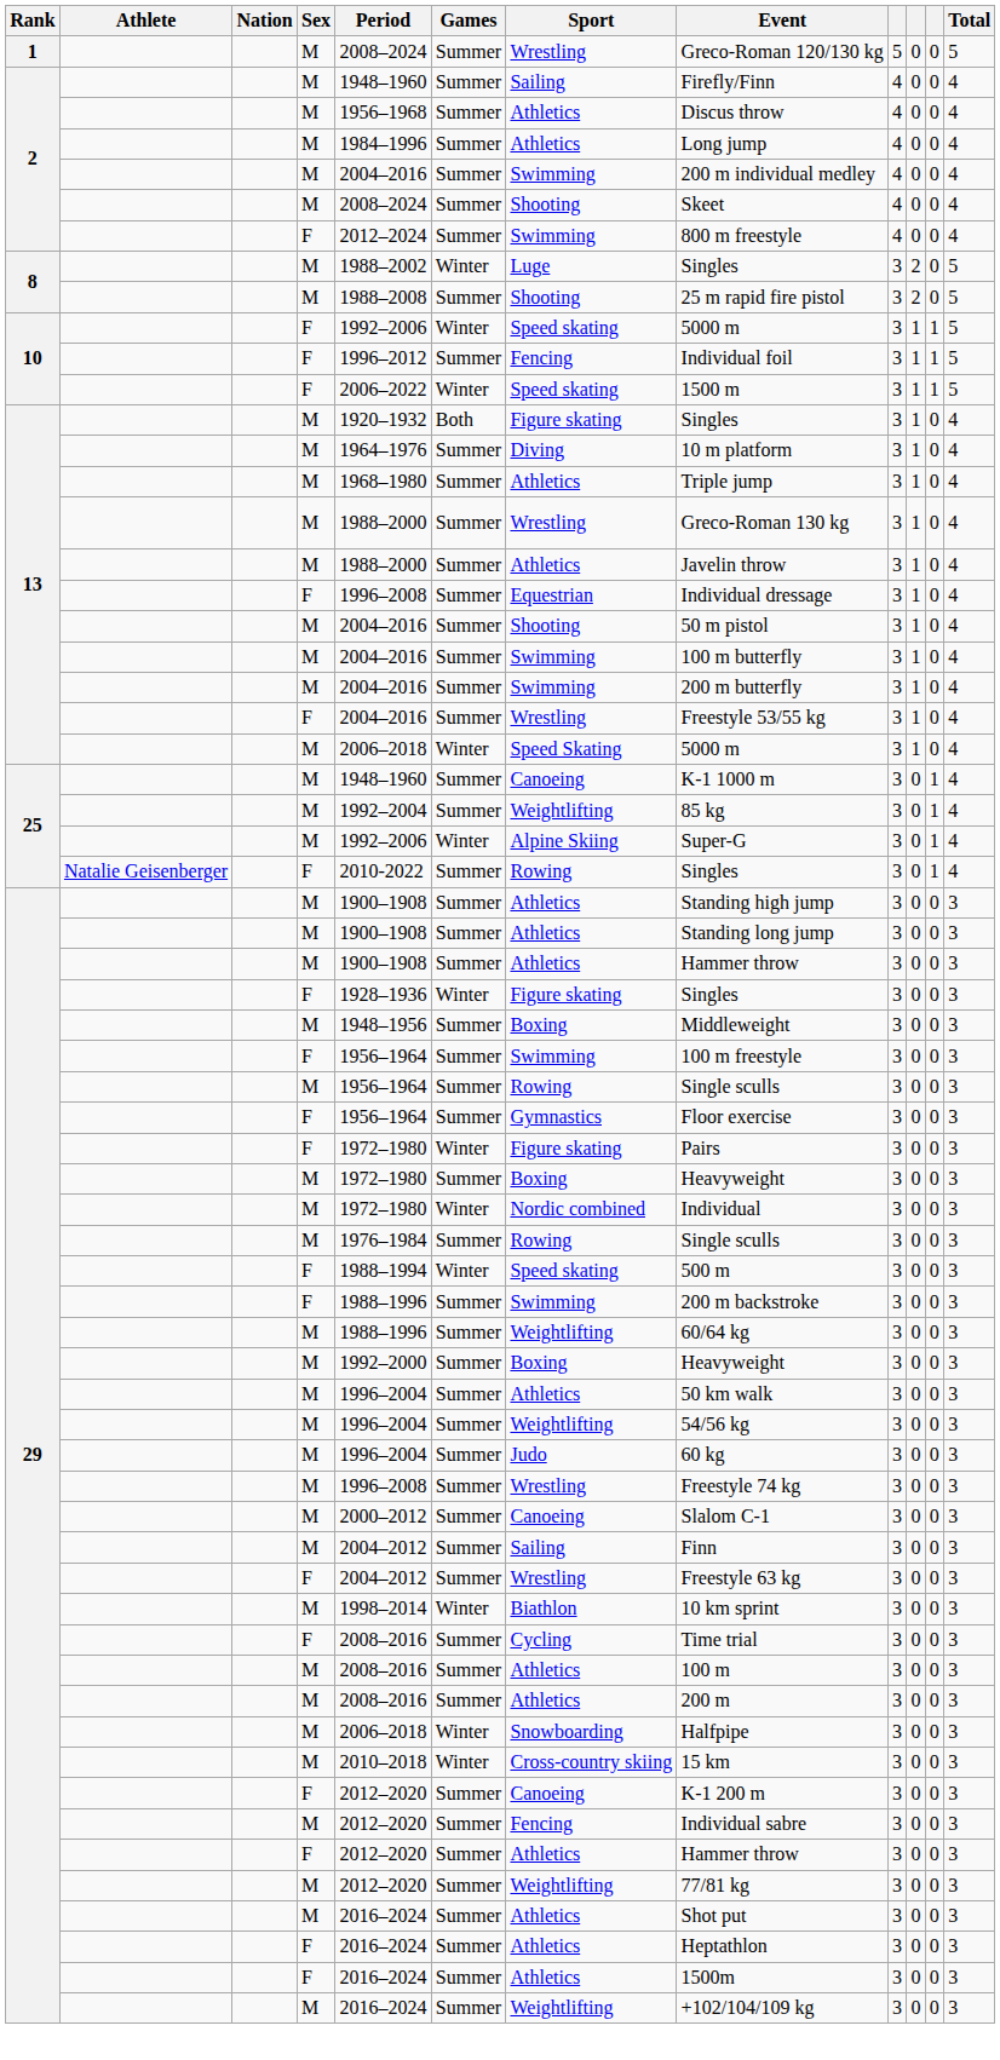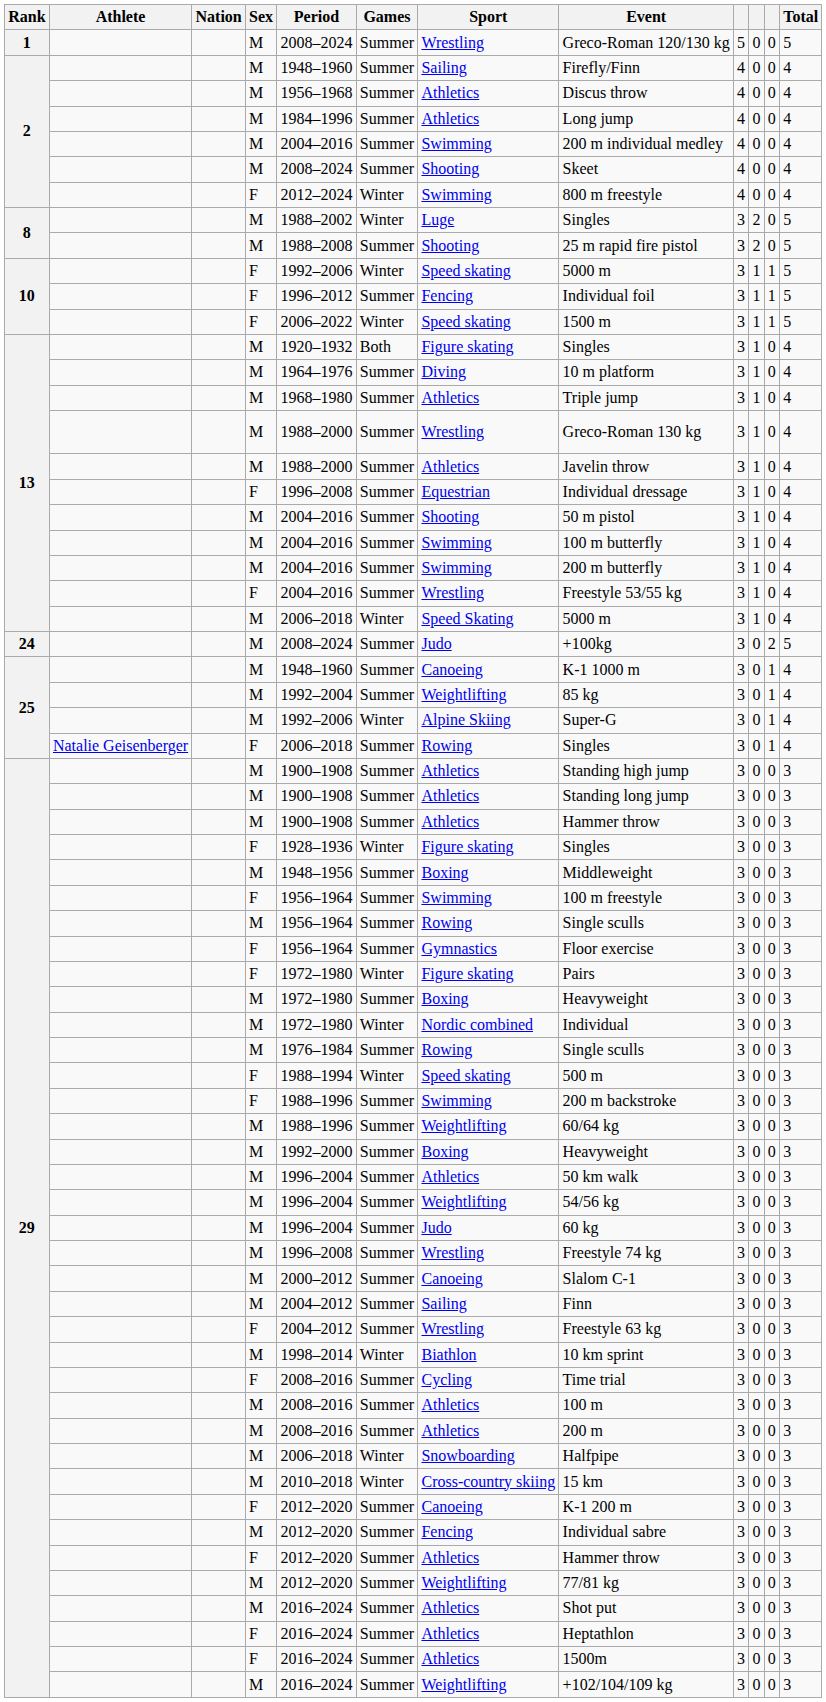 <table class="wikitable sortable">
 <tr>
 <th>Rank</th>
 <th>Athlete</th>
 <th>Nation</th>
 <th>Sex</th>
 <th>Period</th>
 <th>Games</th>
 <th>Sport</th>
 <th>Event</th>
 <th></th>
 <th></th>
 <th></th>
 <th>Total</th>
 </tr>
 <tr>
 <th rowspan="1">1</th>
 <td align=left></td>
 <td align=left></td>
 <td>M</td>
 <td>2008–2024</td>
 <td>Summer</td>
 <td><a href='#'>Wrestling</a></td>
 <td>Greco-Roman 120/130 kg</td>
 <td>5</td>
 <td>0</td>
 <td>0</td>
 <td>5</td>
 </tr>
 <tr>
 <th rowspan="6">2</th>
 <td align=left></td>
 <td align=left></td>
 <td>M</td>
 <td>1948–1960</td>
 <td>Summer</td>
 <td><a href='#'>Sailing</a></td>
 <td>Firefly/Finn</td>
 <td>4</td>
 <td>0</td>
 <td>0</td>
 <td>4</td>
 </tr>
 <tr>
 <td align=left></td>
 <td align=left></td>
 <td>M</td>
 <td>1956–1968</td>
 <td>Summer</td>
 <td><a href='#'>Athletics</a></td>
 <td>Discus throw</td>
 <td>4</td>
 <td>0</td>
 <td>0</td>
 <td>4</td>
 </tr>
 <tr>
 <td align=left></td>
 <td align=left></td>
 <td>M</td>
 <td>1984–1996</td>
 <td>Summer</td>
 <td><a href='#'>Athletics</a></td>
 <td>Long jump</td>
 <td>4</td>
 <td>0</td>
 <td>0</td>
 <td>4</td>
 </tr>
 <tr>
 <td align=left></td>
 <td align=left></td>
 <td>M</td>
 <td>2004–2016</td>
 <td>Summer</td>
 <td><a href='#'>Swimming</a></td>
 <td>200 m individual medley</td>
 <td>4</td>
 <td>0</td>
 <td>0</td>
 <td>4</td>
 </tr>
 <tr>
 <td align=left></td>
 <td align=left></td>
 <td>M</td>
 <td>2008–2024</td>
 <td>Summer</td>
 <td><a href='#'>Shooting</a></td>
 <td>Skeet</td>
 <td>4</td>
 <td>0</td>
 <td>0</td>
 <td>4</td>
 </tr>
 <tr>
 <td align=left></td>
 <td align=left></td>
 <td>F</td>
 <td>2012–2024</td>
-<td>Summer</td>
+<td>Winter</td>
 <td><a href='#'>Swimming</a></td>
 <td>800 m freestyle</td>
 <td>4</td>
 <td>0</td>
 <td>0</td>
 <td>4</td>
 </tr>
 <tr>
 <th rowspan=2>8</th>
 <td align=left></td>
 <td align=left><br></td>
 <td>M</td>
 <td>1988–2002</td>
 <td>Winter</td>
 <td><a href='#'>Luge</a></td>
 <td>Singles</td>
 <td>3</td>
 <td>2</td>
 <td>0</td>
 <td>5</td>
 </tr>
 <tr>
 <td align=left></td>
 <td align=left><br></td>
 <td>M</td>
 <td>1988–2008</td>
 <td>Summer</td>
 <td><a href='#'>Shooting</a></td>
 <td>25 m rapid fire pistol</td>
 <td>3</td>
 <td>2</td>
 <td>0</td>
 <td>5</td>
 </tr>
 <tr>
 <th rowspan=3>10</th>
 <td align=left></td>
 <td align=left></td>
 <td>F</td>
 <td>1992–2006</td>
 <td>Winter</td>
 <td><a href='#'>Speed skating</a></td>
 <td>5000 m</td>
 <td>3</td>
 <td>1</td>
 <td>1</td>
 <td>5</td>
 </tr>
 <tr>
 <td align=left></td>
 <td align=left></td>
 <td>F</td>
 <td>1996–2012</td>
 <td>Summer</td>
 <td><a href='#'>Fencing</a></td>
 <td>Individual foil</td>
 <td>3</td>
 <td>1</td>
 <td>1</td>
 <td>5</td>
 </tr>
 <tr>
 <td align=left></td>
 <td align=left></td>
 <td>F</td>
 <td>2006–2022</td>
 <td>Winter</td>
 <td><a href='#'>Speed skating</a></td>
 <td>1500 m</td>
 <td>3</td>
 <td>1</td>
 <td>1</td>
 <td>5</td>
 </tr>
 <tr>
 <th rowspan="11">13</th>
 <td align=left></td>
 <td align=left></td>
 <td>M</td>
 <td>1920–1932</td>
 <td>Both</td>
 <td><a href='#'>Figure skating</a></td>
 <td>Singles</td>
 <td>3</td>
 <td>1</td>
 <td>0</td>
 <td>4</td>
 </tr>
 <tr>
 <td align=left></td>
 <td align=left></td>
 <td>M</td>
 <td>1964–1976</td>
 <td>Summer</td>
 <td><a href='#'>Diving</a></td>
 <td>10 m platform</td>
 <td>3</td>
 <td>1</td>
 <td>0</td>
 <td>4</td>
 </tr>
 <tr>
 <td align=left></td>
 <td align=left></td>
 <td>M</td>
 <td>1968–1980</td>
 <td>Summer</td>
 <td><a href='#'>Athletics</a></td>
 <td>Triple jump</td>
 <td>3</td>
 <td>1</td>
 <td>0</td>
 <td>4</td>
 </tr>
 <tr>
 <td align=left></td>
 <td align="left"><br><br></td>
 <td>M</td>
 <td>1988–2000</td>
 <td>Summer</td>
 <td><a href='#'>Wrestling</a></td>
 <td>Greco-Roman 130 kg</td>
 <td>3</td>
 <td>1</td>
 <td>0</td>
 <td>4</td>
 </tr>
 <tr>
 <td align=left></td>
 <td align=left><br></td>
 <td>M</td>
 <td>1988–2000</td>
 <td>Summer</td>
 <td><a href='#'>Athletics</a></td>
 <td>Javelin throw</td>
 <td>3</td>
 <td>1</td>
 <td>0</td>
 <td>4</td>
 </tr>
 <tr>
 <td align=left></td>
 <td align=left></td>
 <td>F</td>
 <td>1996–2008</td>
 <td>Summer</td>
 <td><a href='#'>Equestrian</a></td>
 <td>Individual dressage</td>
 <td>3</td>
 <td>1</td>
 <td>0</td>
 <td>4</td>
 </tr>
 <tr>
 <td align=left></td>
 <td align=left></td>
 <td>M</td>
 <td>2004–2016</td>
 <td>Summer</td>
 <td><a href='#'>Shooting</a></td>
 <td>50 m pistol</td>
 <td>3</td>
 <td>1</td>
 <td>0</td>
 <td>4</td>
 </tr>
 <tr>
 <td align=left></td>
 <td align=left></td>
 <td>M</td>
 <td>2004–2016</td>
 <td>Summer</td>
 <td><a href='#'>Swimming</a></td>
 <td>100 m butterfly</td>
 <td>3</td>
 <td>1</td>
 <td>0</td>
 <td>4</td>
 </tr>
 <tr>
 <td align=left></td>
 <td align=left></td>
 <td>M</td>
 <td>2004–2016</td>
 <td>Summer</td>
 <td><a href='#'>Swimming</a></td>
 <td>200 m butterfly</td>
 <td>3</td>
 <td>1</td>
 <td>0</td>
 <td>4</td>
 </tr>
 <tr>
 <td align=left></td>
 <td align=left></td>
 <td>F</td>
 <td>2004–2016</td>
 <td>Summer</td>
 <td><a href='#'>Wrestling</a></td>
 <td>Freestyle 53/55 kg</td>
 <td>3</td>
 <td>1</td>
 <td>0</td>
 <td>4</td>
 </tr>
 <tr>
 <td align=left></td>
 <td align=left></td>
 <td>M</td>
 <td>2006–2018</td>
 <td>Winter</td>
 <td><a href='#'>Speed Skating</a></td>
 <td>5000 m</td>
 <td>3</td>
 <td>1</td>
 <td>0</td>
 <td>4</td>
 </tr>
 <tr>
+<th rowspan=1>24</th>
+<td align=left></td>
+<td align=left></td>
+<td>M</td>
+<td>2008–2024</td>
+<td>Summer</td>
+<td><a href='#'>Judo</a></td>
+<td>+100kg</td>
+<td>3</td>
+<td>0</td>
+<td>2</td>
+<td>5</td>
+</tr>
+<tr>
 <th rowspan="4">25</th>
 <td align="left"></td>
 <td align="left"></td>
 <td>M</td>
 <td>1948–1960</td>
 <td>Summer</td>
 <td><a href='#'>Canoeing</a></td>
 <td>K-1 1000 m</td>
 <td>3</td>
 <td>0</td>
 <td>1</td>
 <td>4</td>
 </tr>
 <tr>
 <td align=left></td>
 <td align=left></td>
 <td>M</td>
 <td>1992–2004</td>
 <td>Summer</td>
 <td><a href='#'>Weightlifting</a></td>
 <td>85 kg</td>
 <td>3</td>
 <td>0</td>
 <td>1</td>
 <td>4</td>
 </tr>
 <tr>
 <td align=left></td>
 <td align=left></td>
 <td>M</td>
 <td>1992–2006</td>
 <td>Winter</td>
 <td><a href='#'>Alpine Skiing</a></td>
 <td>Super-G</td>
 <td>3</td>
 <td>0</td>
 <td>1</td>
 <td>4</td>
 </tr>
 <tr>
 <td><a href='#'>Natalie Geisenberger</a></td>
 <td></td>
 <td>F</td>
-<td>2010-2022</td>
+<td>2006–2018</td>
 <td>Summer</td>
 <td><a href='#'>Rowing</a></td>
 <td>Singles</td>
 <td>3</td>
 <td>0</td>
 <td>1</td>
 <td>4</td>
 </tr>
 <tr>
 <th rowspan="100">29</th>
 <td align="left"></td>
 <td align="left"></td>
 <td>M</td>
 <td>1900–1908</td>
 <td>Summer</td>
 <td><a href='#'>Athletics</a></td>
 <td>Standing high jump</td>
 <td>3</td>
 <td>0</td>
 <td>0</td>
 <td>3</td>
 </tr>
 <tr>
 <td align=left></td>
 <td align=left></td>
 <td>M</td>
 <td>1900–1908</td>
 <td>Summer</td>
 <td><a href='#'>Athletics</a></td>
 <td>Standing long jump</td>
 <td>3</td>
 <td>0</td>
 <td>0</td>
 <td>3</td>
 </tr>
 <tr>
 <td align=left></td>
 <td align=left></td>
 <td>M</td>
 <td>1900–1908</td>
 <td>Summer</td>
 <td><a href='#'>Athletics</a></td>
 <td>Hammer throw</td>
 <td>3</td>
 <td>0</td>
 <td>0</td>
 <td>3</td>
 </tr>
 <tr>
 <td align=left></td>
 <td align=left></td>
 <td>F</td>
 <td>1928–1936</td>
 <td>Winter</td>
 <td><a href='#'>Figure skating</a></td>
 <td>Singles</td>
 <td>3</td>
 <td>0</td>
 <td>0</td>
 <td>3</td>
 </tr>
 <tr>
 <td align=left></td>
 <td align=left></td>
 <td>M</td>
 <td>1948–1956</td>
 <td>Summer</td>
 <td><a href='#'>Boxing</a></td>
 <td>Middleweight</td>
 <td>3</td>
 <td>0</td>
 <td>0</td>
 <td>3</td>
 </tr>
 <tr>
 <td align=left></td>
 <td align=left></td>
 <td>F</td>
 <td>1956–1964</td>
 <td>Summer</td>
 <td><a href='#'>Swimming</a></td>
 <td>100 m freestyle</td>
 <td>3</td>
 <td>0</td>
 <td>0</td>
 <td>3</td>
 </tr>
 <tr>
 <td align=left></td>
 <td align=left></td>
 <td>M</td>
 <td>1956–1964</td>
 <td>Summer</td>
 <td><a href='#'>Rowing</a></td>
 <td>Single sculls</td>
 <td>3</td>
 <td>0</td>
 <td>0</td>
 <td>3</td>
 </tr>
 <tr>
 <td align=left></td>
 <td align=left></td>
 <td>F</td>
 <td>1956–1964</td>
 <td>Summer</td>
 <td><a href='#'>Gymnastics</a></td>
 <td>Floor exercise</td>
 <td>3</td>
 <td>0</td>
 <td>0</td>
 <td>3</td>
 </tr>
 <tr>
 <td align=left></td>
 <td align=left></td>
 <td>F</td>
 <td>1972–1980</td>
 <td>Winter</td>
 <td><a href='#'>Figure skating</a></td>
 <td>Pairs</td>
 <td>3</td>
 <td>0</td>
 <td>0</td>
 <td>3</td>
 </tr>
 <tr>
 <td align=left></td>
 <td align=left></td>
 <td>M</td>
 <td>1972–1980</td>
 <td>Summer</td>
 <td><a href='#'>Boxing</a></td>
 <td>Heavyweight</td>
 <td>3</td>
 <td>0</td>
 <td>0</td>
 <td>3</td>
 </tr>
 <tr>
 <td align=left></td>
 <td align=left></td>
 <td>M</td>
 <td>1972–1980</td>
 <td>Winter</td>
 <td><a href='#'>Nordic combined</a></td>
 <td>Individual</td>
 <td>3</td>
 <td>0</td>
 <td>0</td>
 <td>3</td>
 </tr>
 <tr>
 <td align=left></td>
 <td align=left></td>
 <td>M</td>
 <td>1976–1984</td>
 <td>Summer</td>
 <td><a href='#'>Rowing</a></td>
 <td>Single sculls</td>
 <td>3</td>
 <td>0</td>
 <td>0</td>
 <td>3</td>
 </tr>
 <tr>
 <td align=left></td>
 <td align=left></td>
 <td>F</td>
 <td>1988–1994</td>
 <td>Winter</td>
 <td><a href='#'>Speed skating</a></td>
 <td>500 m</td>
 <td>3</td>
 <td>0</td>
 <td>0</td>
 <td>3</td>
 </tr>
 <tr>
 <td align=left></td>
 <td align=left></td>
 <td>F</td>
 <td>1988–1996</td>
 <td>Summer</td>
 <td><a href='#'>Swimming</a></td>
 <td>200 m backstroke</td>
 <td>3</td>
 <td>0</td>
 <td>0</td>
 <td>3</td>
 </tr>
 <tr>
 <td align=left></td>
 <td align=left></td>
 <td>M</td>
 <td>1988–1996</td>
 <td>Summer</td>
 <td><a href='#'>Weightlifting</a></td>
 <td>60/64 kg</td>
 <td>3</td>
 <td>0</td>
 <td>0</td>
 <td>3</td>
 </tr>
 <tr>
 <td align=left></td>
 <td align=left></td>
 <td>M</td>
 <td>1992–2000</td>
 <td>Summer</td>
 <td><a href='#'>Boxing</a></td>
 <td>Heavyweight</td>
 <td>3</td>
 <td>0</td>
 <td>0</td>
 <td>3</td>
 </tr>
 <tr>
 <td align=left></td>
 <td align=left></td>
 <td>M</td>
 <td>1996–2004</td>
 <td>Summer</td>
 <td><a href='#'>Athletics</a></td>
 <td>50 km walk</td>
 <td>3</td>
 <td>0</td>
 <td>0</td>
 <td>3</td>
 </tr>
 <tr>
 <td align=left></td>
 <td align=left></td>
 <td>M</td>
 <td>1996–2004</td>
 <td>Summer</td>
 <td><a href='#'>Weightlifting</a></td>
 <td>54/56 kg</td>
 <td>3</td>
 <td>0</td>
 <td>0</td>
 <td>3</td>
 </tr>
 <tr>
 <td align=left></td>
 <td align=left></td>
 <td>M</td>
 <td>1996–2004</td>
 <td>Summer</td>
 <td><a href='#'>Judo</a></td>
 <td>60 kg</td>
 <td>3</td>
 <td>0</td>
 <td>0</td>
 <td>3</td>
 </tr>
 <tr>
 <td align=left></td>
 <td align=left></td>
 <td>M</td>
 <td>1996–2008</td>
 <td>Summer</td>
 <td><a href='#'>Wrestling</a></td>
 <td>Freestyle 74 kg</td>
 <td>3</td>
 <td>0</td>
 <td>0</td>
 <td>3</td>
 </tr>
 <tr>
 <td align=left></td>
 <td align=left></td>
 <td>M</td>
 <td>2000–2012</td>
 <td>Summer</td>
 <td><a href='#'>Canoeing</a></td>
 <td>Slalom C-1</td>
 <td>3</td>
 <td>0</td>
 <td>0</td>
 <td>3</td>
 </tr>
 <tr>
 <td align=left></td>
 <td align=left></td>
 <td>M</td>
 <td>2004–2012</td>
 <td>Summer</td>
 <td><a href='#'>Sailing</a></td>
 <td>Finn</td>
 <td>3</td>
 <td>0</td>
 <td>0</td>
 <td>3</td>
 </tr>
 <tr>
 <td align=left></td>
 <td align=left></td>
 <td>F</td>
 <td>2004–2012</td>
 <td>Summer</td>
 <td><a href='#'>Wrestling</a></td>
 <td>Freestyle 63 kg</td>
 <td>3</td>
 <td>0</td>
 <td>0</td>
 <td>3</td>
 </tr>
 <tr>
 <td align=left></td>
 <td align=left></td>
 <td>M</td>
 <td>1998–2014</td>
 <td>Winter</td>
 <td><a href='#'>Biathlon</a></td>
 <td>10 km sprint</td>
 <td>3</td>
 <td>0</td>
 <td>0</td>
 <td>3</td>
 </tr>
 <tr>
 <td align=left></td>
 <td align=left></td>
 <td>F</td>
 <td>2008–2016</td>
 <td>Summer</td>
 <td><a href='#'>Cycling</a></td>
 <td>Time trial</td>
 <td>3</td>
 <td>0</td>
 <td>0</td>
 <td>3</td>
 </tr>
 <tr>
 <td align=left></td>
 <td align=left></td>
 <td>M</td>
 <td>2008–2016</td>
 <td>Summer</td>
 <td><a href='#'>Athletics</a></td>
 <td>100 m</td>
 <td>3</td>
 <td>0</td>
 <td>0</td>
 <td>3</td>
 </tr>
 <tr>
 <td align=left></td>
 <td align=left></td>
 <td>M</td>
 <td>2008–2016</td>
 <td>Summer</td>
 <td><a href='#'>Athletics</a></td>
 <td>200 m</td>
 <td>3</td>
 <td>0</td>
 <td>0</td>
 <td>3</td>
 </tr>
 <tr>
 <td align=left></td>
 <td align=left></td>
 <td>M</td>
 <td>2006–2018</td>
 <td>Winter</td>
 <td><a href='#'>Snowboarding</a></td>
 <td>Halfpipe</td>
 <td>3</td>
 <td>0</td>
 <td>0</td>
 <td>3</td>
 </tr>
 <tr>
 <td align=left></td>
 <td align=left></td>
 <td>M</td>
 <td>2010–2018</td>
 <td>Winter</td>
 <td><a href='#'>Cross-country skiing</a></td>
 <td>15 km</td>
 <td>3</td>
 <td>0</td>
 <td>0</td>
 <td>3</td>
 </tr>
 <tr>
 <td align=left></td>
 <td align=left></td>
 <td>F</td>
 <td>2012–2020</td>
 <td>Summer</td>
 <td><a href='#'>Canoeing</a></td>
 <td>K-1 200 m</td>
 <td>3</td>
 <td>0</td>
 <td>0</td>
 <td>3</td>
 </tr>
 <tr>
 <td align=left></td>
 <td align=left></td>
 <td>M</td>
 <td>2012–2020</td>
 <td>Summer</td>
 <td><a href='#'>Fencing</a></td>
 <td>Individual sabre</td>
 <td>3</td>
 <td>0</td>
 <td>0</td>
 <td>3</td>
 </tr>
 <tr>
 <td align=left></td>
 <td align=left></td>
 <td>F</td>
 <td>2012–2020</td>
 <td>Summer</td>
 <td><a href='#'>Athletics</a></td>
 <td>Hammer throw</td>
 <td>3</td>
 <td>0</td>
 <td>0</td>
 <td>3</td>
 </tr>
 <tr>
 <td align=left></td>
 <td align=left></td>
 <td>M</td>
 <td>2012–2020</td>
 <td>Summer</td>
 <td><a href='#'>Weightlifting</a></td>
 <td>77/81 kg</td>
 <td>3</td>
 <td>0</td>
 <td>0</td>
 <td>3</td>
 </tr>
 <tr>
 <td align=left></td>
 <td align=left></td>
 <td>M</td>
 <td>2016–2024</td>
 <td>Summer</td>
 <td><a href='#'>Athletics</a></td>
 <td>Shot put</td>
 <td>3</td>
 <td>0</td>
 <td>0</td>
 <td>3</td>
 </tr>
 <tr>
 <td align=left></td>
 <td align=left></td>
 <td>F</td>
 <td>2016–2024</td>
 <td>Summer</td>
 <td><a href='#'>Athletics</a></td>
 <td>Heptathlon</td>
 <td>3</td>
 <td>0</td>
 <td>0</td>
 <td>3</td>
 </tr>
 <tr>
 <td align=left></td>
 <td align=left></td>
 <td>F</td>
 <td>2016–2024</td>
 <td>Summer</td>
 <td><a href='#'>Athletics</a></td>
 <td>1500m</td>
 <td>3</td>
 <td>0</td>
 <td>0</td>
 <td>3</td>
 </tr>
 <tr>
 <td align=left></td>
 <td align=left></td>
 <td>M</td>
 <td>2016–2024</td>
 <td>Summer</td>
 <td><a href='#'>Weightlifting</a></td>
 <td>+102/104/109 kg</td>
 <td>3</td>
 <td>0</td>
 <td>0</td>
 <td>3</td>
 </tr>
 </table>
